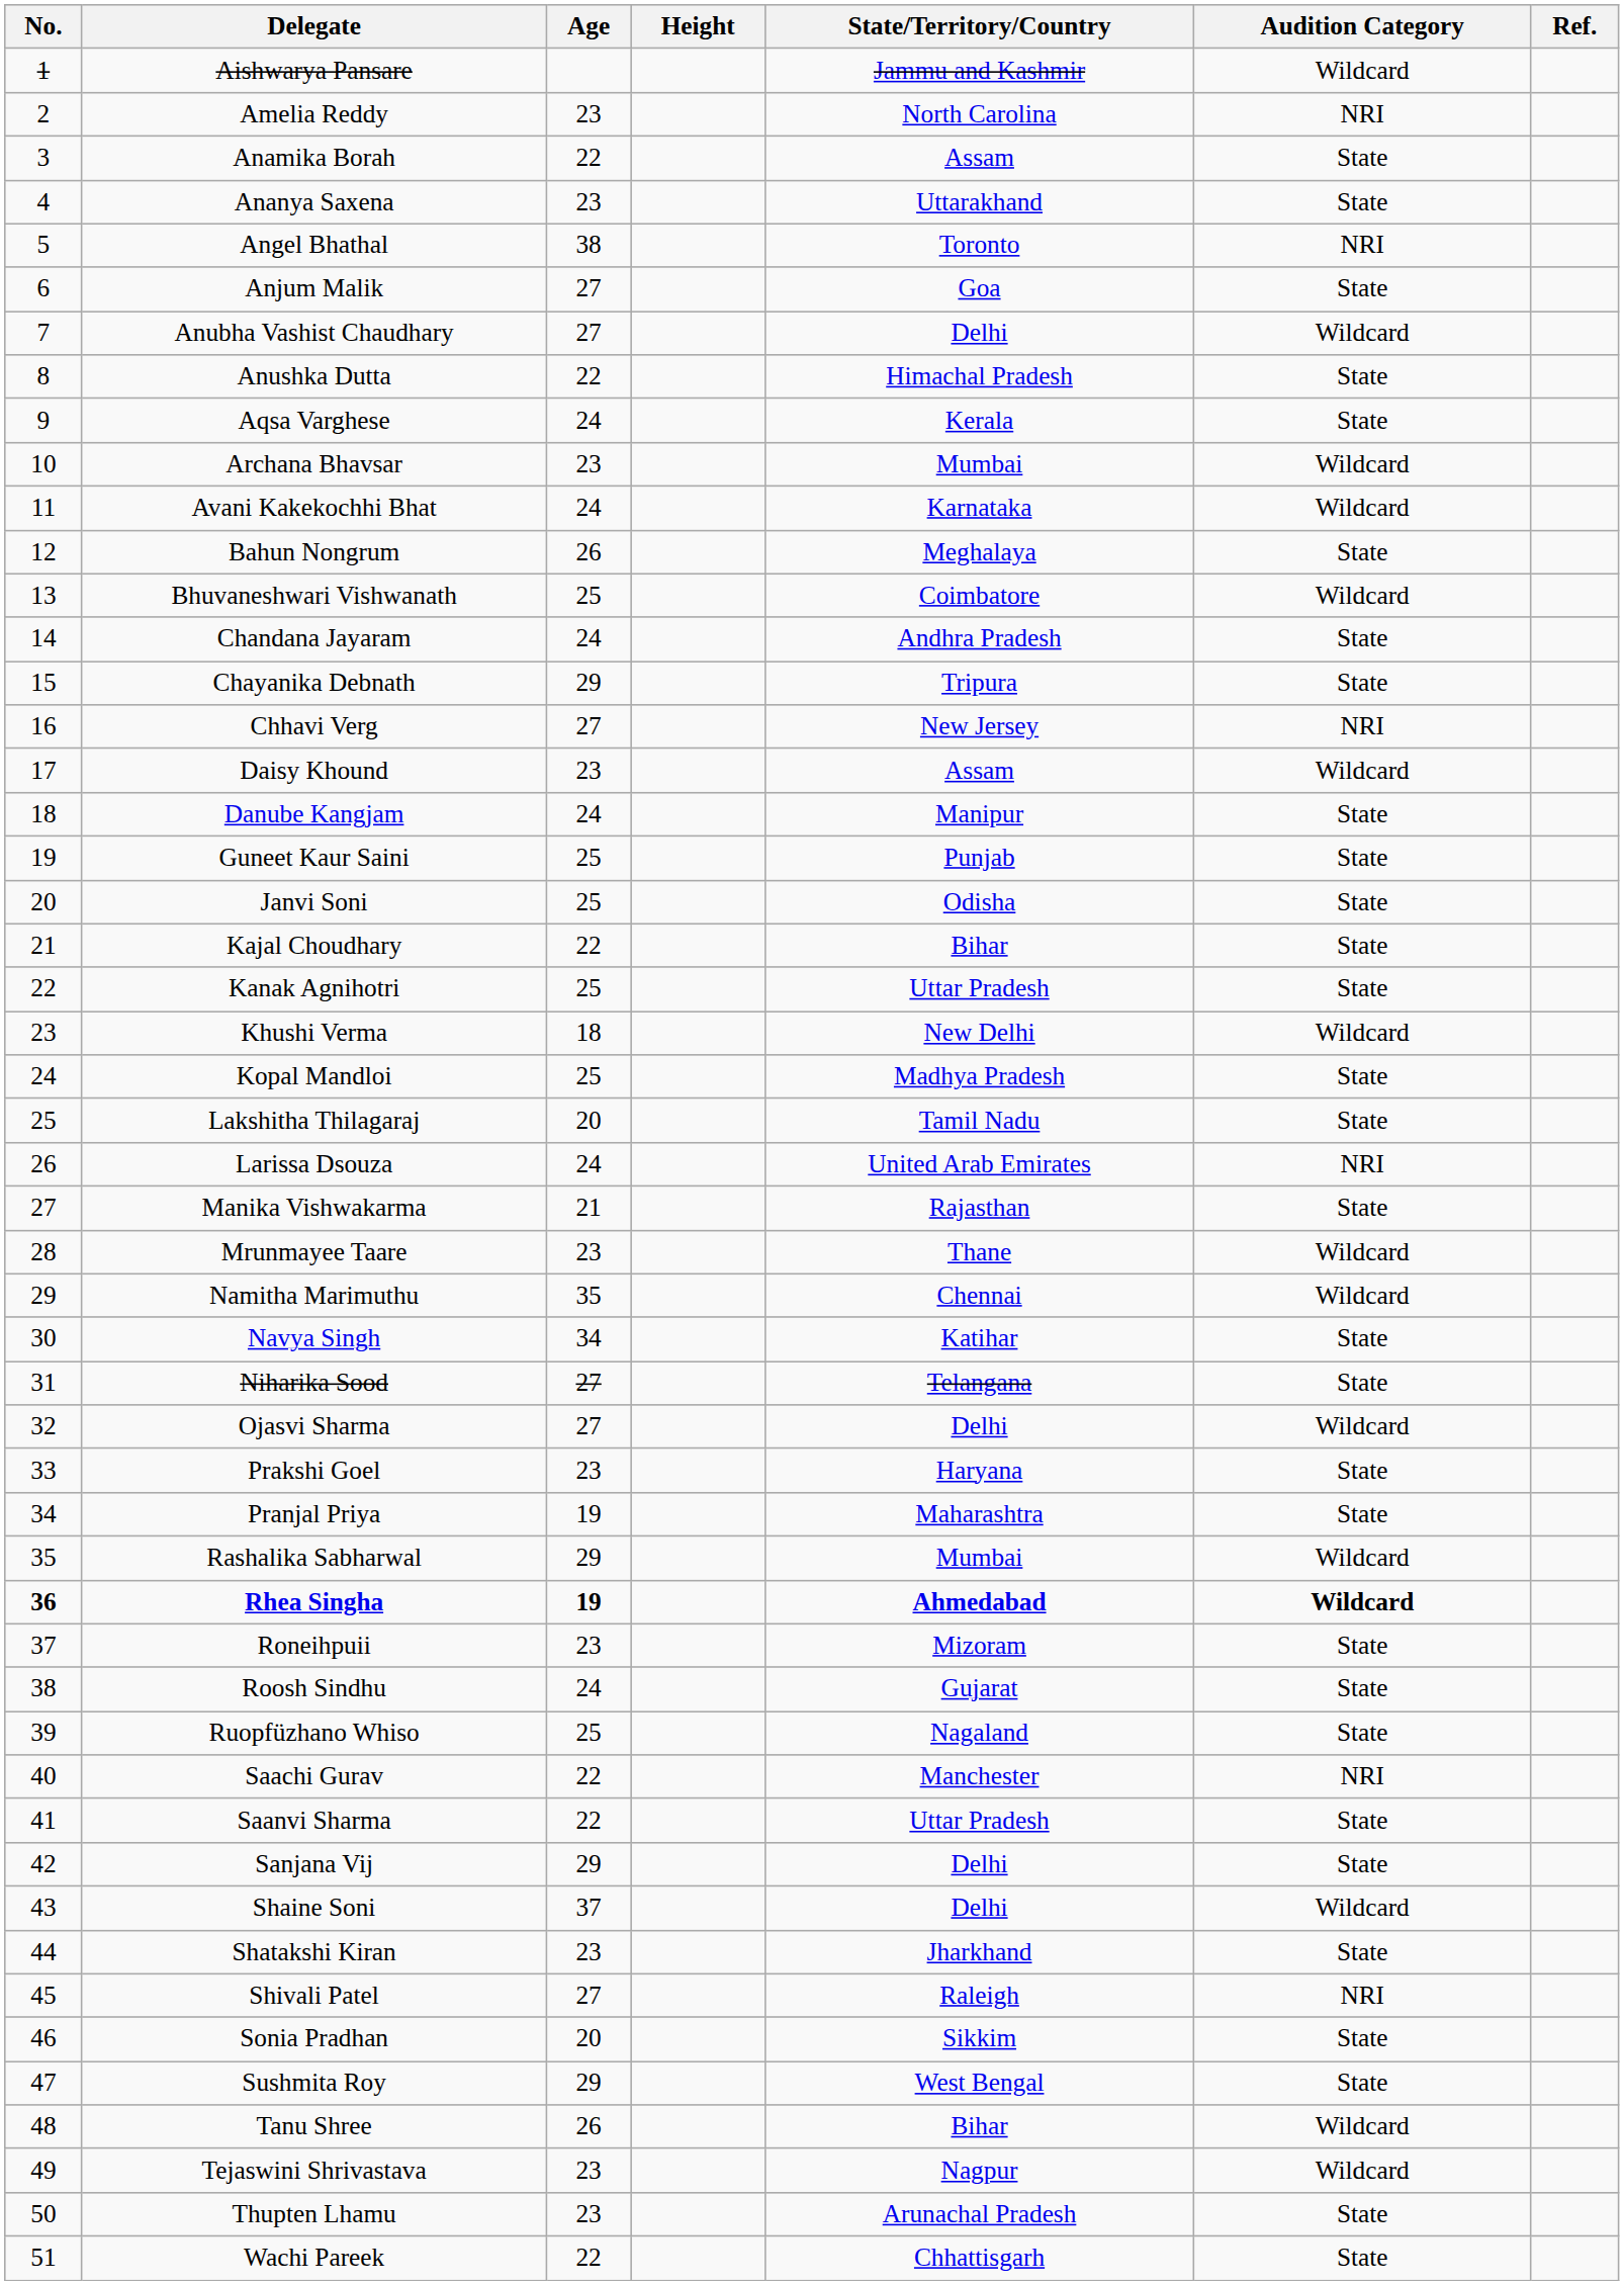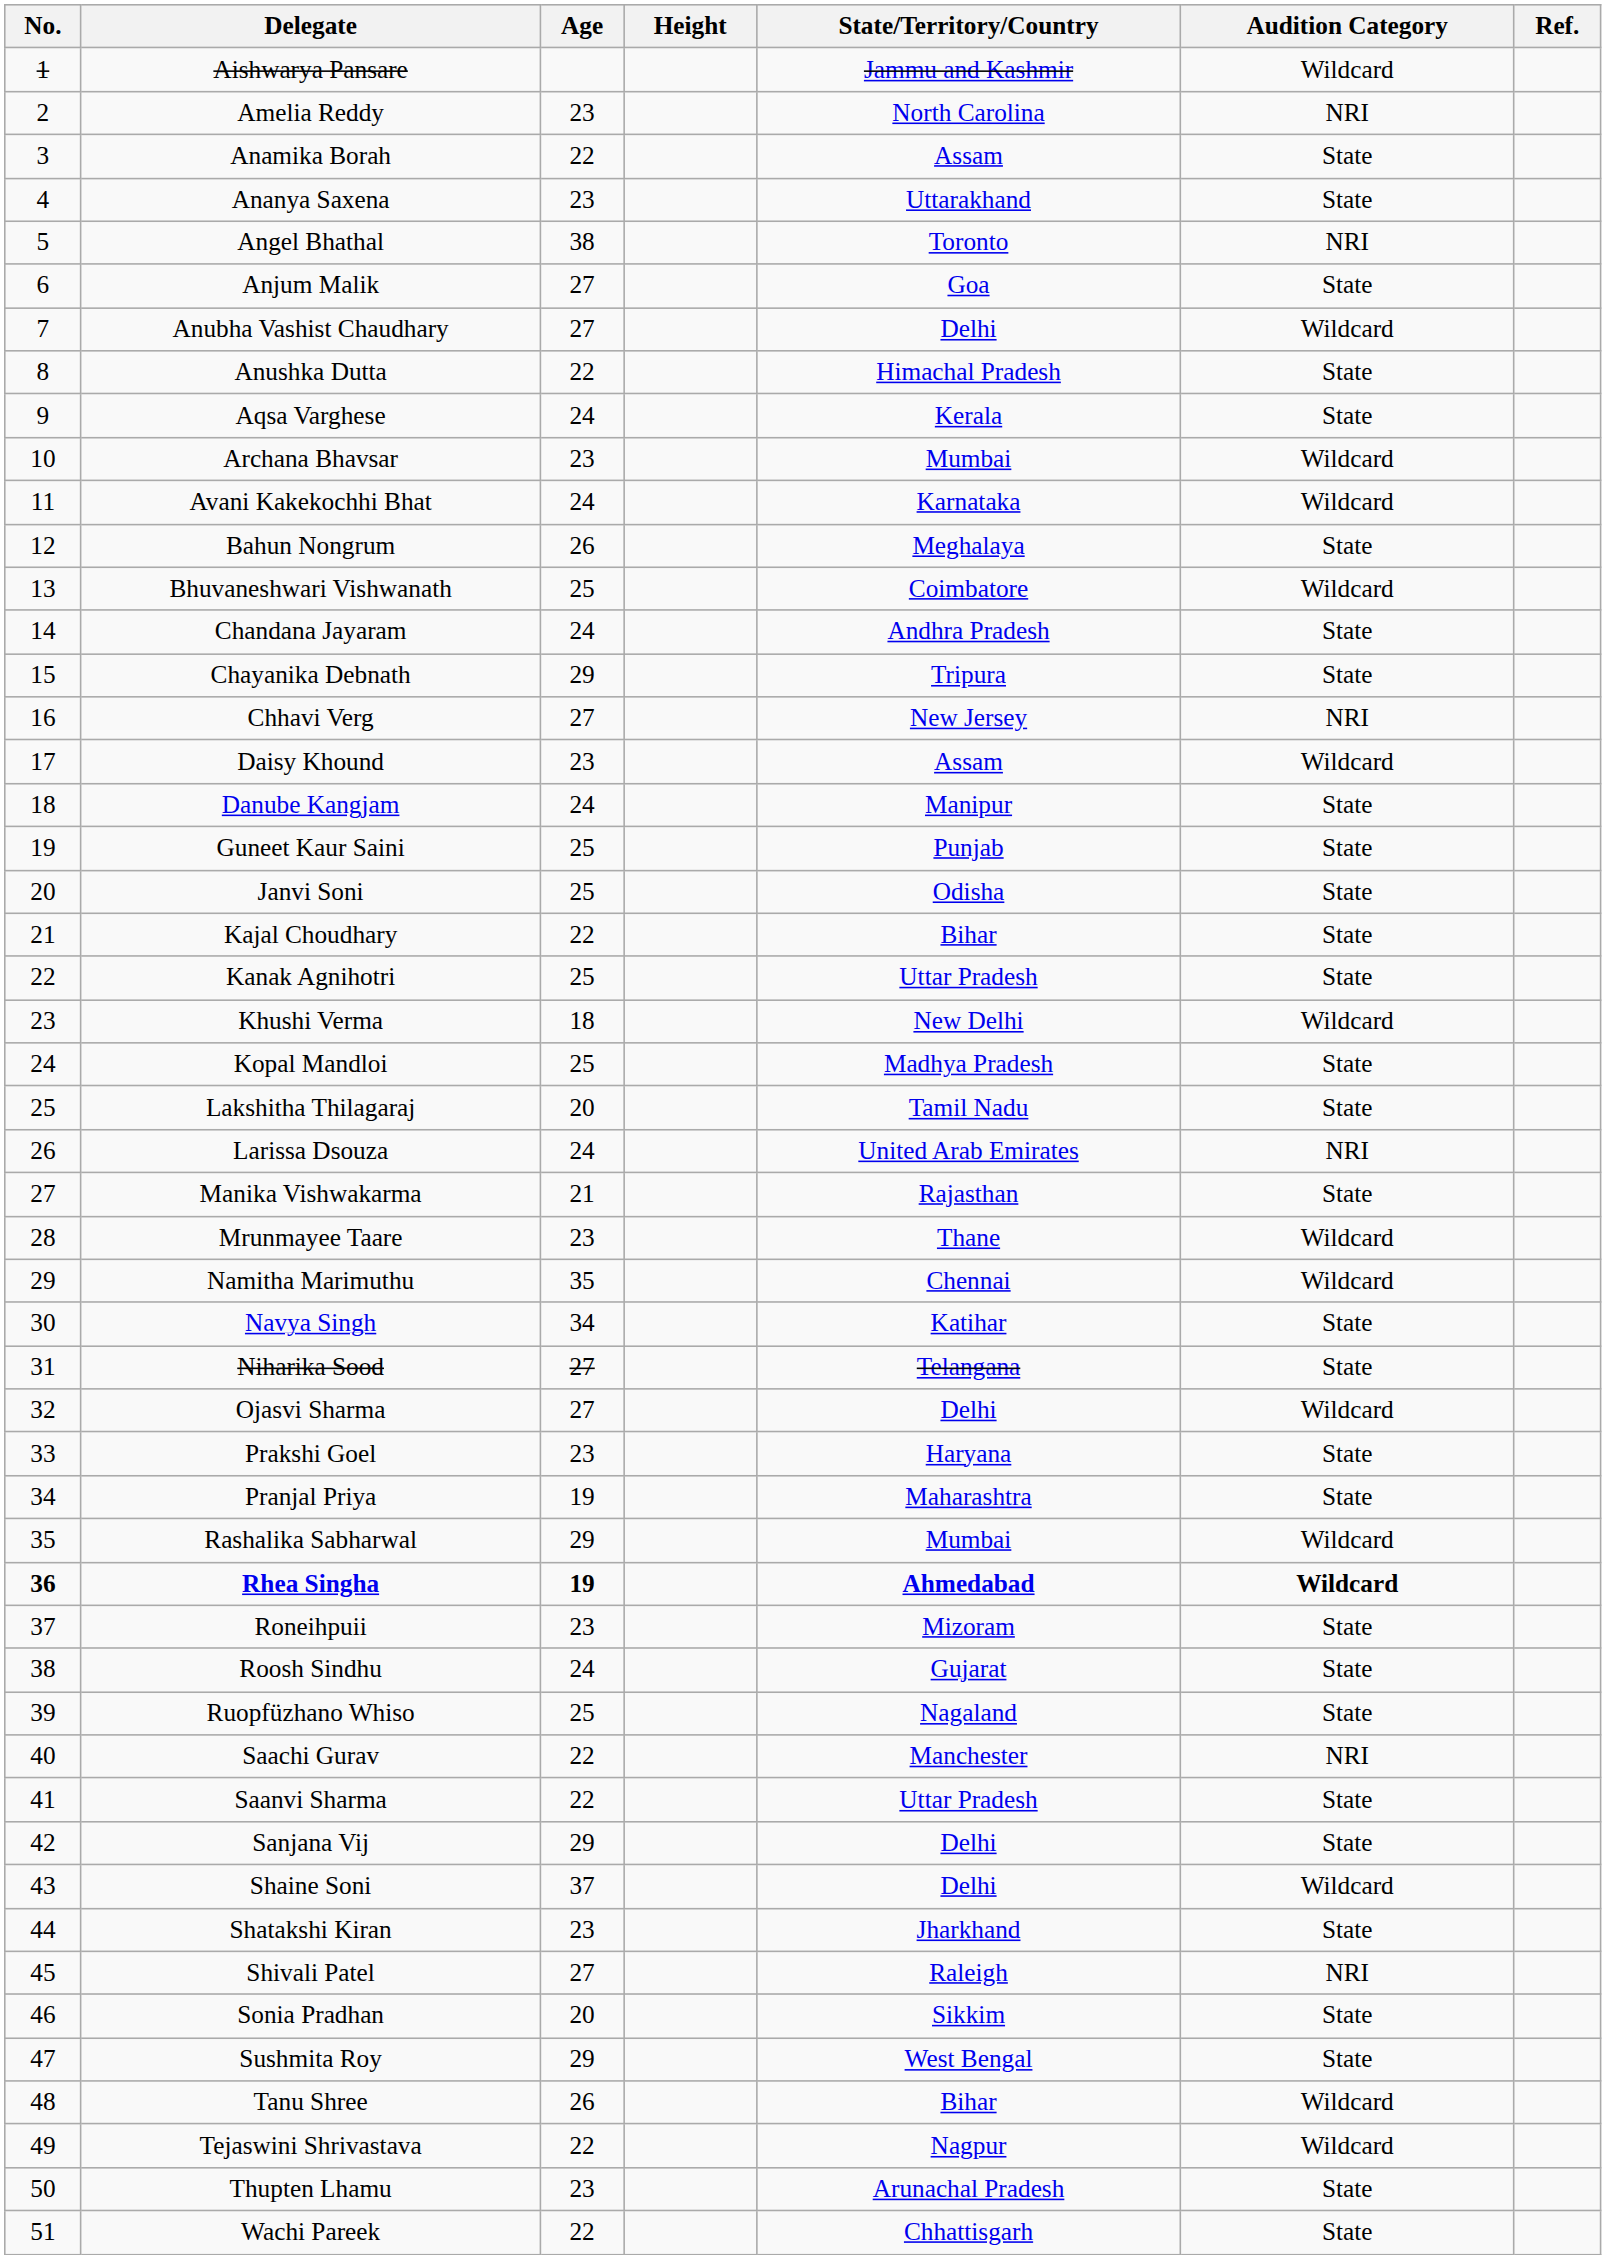 <table class="wikitable" style="text-align:center; line-height:20px; font-size:100%; width:80%;">
 <tr>
 <th>No.</th>
 <th>Delegate</th>
 <th>Age</th>
 <th>Height</th>
 <th>State/Territory/Country</th>
 <th>Audition Category</th>
 <th>Ref.</th>
 </tr>
 <tr>
 <td><s>1</s></td>
 <td><s>Aishwarya Pansare</s></td>
 <td></td>
 <td></td>
 <td><s><a href='#'>Jammu and Kashmir</a></s></td>
 <td>Wildcard</td>
 <td></td>
 </tr>
 <tr>
 <td>2</td>
 <td>Amelia Reddy</td>
 <td>23</td>
 <td></td>
 <td><a href='#'>North Carolina</a></td>
 <td>NRI</td>
 <td></td>
 </tr>
 <tr>
 <td>3</td>
 <td>Anamika Borah</td>
 <td>22</td>
 <td></td>
 <td><a href='#'>Assam</a></td>
 <td>State</td>
 <td></td>
 </tr>
 <tr>
 <td>4</td>
 <td>Ananya Saxena</td>
 <td>23</td>
 <td></td>
 <td><a href='#'>Uttarakhand</a></td>
 <td>State</td>
 <td></td>
 </tr>
 <tr>
 <td>5</td>
 <td>Angel Bhathal</td>
 <td>38</td>
 <td></td>
 <td><a href='#'>Toronto</a></td>
 <td>NRI</td>
 <td></td>
 </tr>
 <tr>
 <td>6</td>
 <td>Anjum Malik</td>
 <td>27</td>
 <td></td>
 <td><a href='#'>Goa</a></td>
 <td>State</td>
 <td></td>
 </tr>
 <tr>
 <td>7</td>
 <td>Anubha Vashist Chaudhary</td>
 <td>27</td>
 <td></td>
 <td><a href='#'>Delhi</a></td>
 <td>Wildcard</td>
 <td></td>
 </tr>
 <tr>
 <td>8</td>
 <td>Anushka Dutta</td>
 <td>22</td>
 <td></td>
 <td><a href='#'>Himachal Pradesh</a></td>
 <td>State</td>
 <td></td>
 </tr>
 <tr>
 <td>9</td>
 <td>Aqsa Varghese</td>
 <td>24</td>
 <td></td>
 <td><a href='#'>Kerala</a></td>
 <td>State</td>
 <td></td>
 </tr>
 <tr>
 <td>10</td>
 <td>Archana Bhavsar</td>
 <td>23</td>
 <td></td>
 <td><a href='#'>Mumbai</a></td>
 <td>Wildcard</td>
 <td></td>
 </tr>
 <tr>
 <td>11</td>
 <td>Avani Kakekochhi Bhat</td>
 <td>24</td>
 <td></td>
 <td><a href='#'>Karnataka</a></td>
 <td>Wildcard</td>
 <td></td>
 </tr>
 <tr>
 <td>12</td>
 <td>Bahun Nongrum</td>
 <td>26</td>
 <td></td>
 <td><a href='#'>Meghalaya</a></td>
 <td>State</td>
 <td></td>
 </tr>
 <tr>
 <td>13</td>
 <td>Bhuvaneshwari Vishwanath</td>
 <td>25</td>
 <td></td>
 <td><a href='#'>Coimbatore</a></td>
 <td>Wildcard</td>
 <td></td>
 </tr>
 <tr>
 <td>14</td>
 <td>Chandana Jayaram</td>
 <td>24</td>
 <td></td>
 <td><a href='#'>Andhra Pradesh</a></td>
 <td>State</td>
 <td></td>
 </tr>
 <tr>
 <td>15</td>
 <td>Chayanika Debnath</td>
 <td>29</td>
 <td></td>
 <td><a href='#'>Tripura</a></td>
 <td>State</td>
 <td></td>
 </tr>
 <tr>
 <td>16</td>
 <td>Chhavi Verg</td>
 <td>27</td>
 <td></td>
 <td><a href='#'>New Jersey</a></td>
 <td>NRI</td>
 <td></td>
 </tr>
 <tr>
 <td>17</td>
 <td>Daisy Khound</td>
 <td>23</td>
 <td></td>
 <td><a href='#'>Assam</a></td>
 <td>Wildcard</td>
 <td></td>
 </tr>
 <tr>
 <td>18</td>
 <td><a href='#'>Danube Kangjam</a></td>
 <td>24</td>
 <td></td>
 <td><a href='#'>Manipur</a></td>
 <td>State</td>
 <td></td>
 </tr>
 <tr>
 <td>19</td>
 <td>Guneet Kaur Saini</td>
 <td>25</td>
 <td></td>
 <td><a href='#'>Punjab</a></td>
 <td>State</td>
 <td></td>
 </tr>
 <tr>
 <td>20</td>
 <td>Janvi Soni</td>
 <td>25</td>
 <td></td>
 <td><a href='#'>Odisha</a></td>
 <td>State</td>
 <td></td>
 </tr>
 <tr>
 <td>21</td>
 <td>Kajal Choudhary</td>
 <td>22</td>
 <td></td>
 <td><a href='#'>Bihar</a></td>
 <td>State</td>
 <td></td>
 </tr>
 <tr>
 <td>22</td>
 <td>Kanak Agnihotri</td>
 <td>25</td>
 <td></td>
 <td><a href='#'>Uttar Pradesh</a></td>
 <td>State</td>
 <td></td>
 </tr>
 <tr>
 <td>23</td>
 <td>Khushi Verma</td>
 <td>18</td>
 <td></td>
 <td><a href='#'>New Delhi</a></td>
 <td>Wildcard</td>
 <td></td>
 </tr>
 <tr>
 <td>24</td>
 <td>Kopal Mandloi</td>
 <td>25</td>
 <td></td>
 <td><a href='#'>Madhya Pradesh</a></td>
 <td>State</td>
 <td></td>
 </tr>
 <tr>
 <td>25</td>
 <td>Lakshitha Thilagaraj</td>
 <td>20</td>
 <td></td>
 <td><a href='#'>Tamil Nadu</a></td>
 <td>State</td>
 <td></td>
 </tr>
 <tr>
 <td>26</td>
 <td>Larissa Dsouza</td>
 <td>24</td>
 <td></td>
 <td><a href='#'>United Arab Emirates</a></td>
 <td>NRI</td>
 <td></td>
 </tr>
 <tr>
 <td>27</td>
 <td>Manika Vishwakarma</td>
 <td>21</td>
 <td></td>
 <td><a href='#'>Rajasthan</a></td>
 <td>State</td>
 <td></td>
 </tr>
 <tr>
 <td>28</td>
 <td>Mrunmayee Taare</td>
 <td>23</td>
 <td></td>
 <td><a href='#'>Thane</a></td>
 <td>Wildcard</td>
 <td></td>
 </tr>
 <tr>
 <td>29</td>
 <td>Namitha Marimuthu</td>
 <td>35</td>
 <td></td>
 <td><a href='#'>Chennai</a></td>
 <td>Wildcard</td>
 <td></td>
 </tr>
 <tr>
 <td>30</td>
 <td><a href='#'>Navya Singh</a></td>
 <td>34</td>
 <td></td>
 <td><a href='#'>Katihar</a></td>
 <td>State</td>
 <td></td>
 </tr>
 <tr>
 <td>31</td>
 <td><s>Niharika Sood</s></td>
 <td><s>27</s></td>
 <td><s></s></td>
 <td><s><a href='#'>Telangana</a></s></td>
 <td>State</td>
 <td></td>
 </tr>
 <tr>
 <td>32</td>
 <td>Ojasvi Sharma</td>
 <td>27</td>
 <td></td>
 <td><a href='#'>Delhi</a></td>
 <td>Wildcard</td>
 <td></td>
 </tr>
 <tr>
 <td>33</td>
 <td>Prakshi Goel</td>
 <td>23</td>
 <td></td>
 <td><a href='#'>Haryana</a></td>
 <td>State</td>
 <td></td>
 </tr>
 <tr>
 <td>34</td>
 <td>Pranjal Priya</td>
 <td>19</td>
 <td></td>
 <td><a href='#'>Maharashtra</a></td>
 <td>State</td>
 <td></td>
 </tr>
 <tr>
 <td>35</td>
 <td>Rashalika Sabharwal</td>
 <td>29</td>
 <td></td>
 <td><a href='#'>Mumbai</a></td>
 <td>Wildcard</td>
 <td></td>
 </tr>
 <tr>
 <td><strong>36</strong></td>
 <td><strong><a href='#'>Rhea Singha</a></strong></td>
 <td><strong>19</strong></td>
 <td><strong></strong></td>
 <td><strong><a href='#'>Ahmedabad</a></strong></td>
 <td><strong>Wildcard</strong></td>
 <td></td>
 </tr>
 <tr>
 <td>37</td>
 <td>Roneihpuii</td>
 <td>23</td>
 <td></td>
 <td><a href='#'>Mizoram</a></td>
 <td>State</td>
 <td></td>
 </tr>
 <tr>
 <td>38</td>
 <td>Roosh Sindhu</td>
 <td>24</td>
 <td></td>
 <td><a href='#'>Gujarat</a></td>
 <td>State</td>
 <td></td>
 </tr>
 <tr>
 <td>39</td>
 <td>Ruopfüzhano Whiso</td>
 <td>25</td>
 <td></td>
 <td><a href='#'>Nagaland</a></td>
 <td>State</td>
 <td></td>
 </tr>
 <tr>
 <td>40</td>
 <td>Saachi Gurav</td>
 <td>22</td>
 <td></td>
 <td><a href='#'>Manchester</a></td>
 <td>NRI</td>
 <td></td>
 </tr>
 <tr>
 <td>41</td>
 <td>Saanvi Sharma</td>
 <td>22</td>
 <td></td>
 <td><a href='#'>Uttar Pradesh</a></td>
 <td>State</td>
 <td></td>
 </tr>
 <tr>
 <td>42</td>
 <td>Sanjana Vij</td>
 <td>29</td>
 <td></td>
 <td><a href='#'>Delhi</a></td>
 <td>State</td>
 <td></td>
 </tr>
 <tr>
 <td>43</td>
 <td>Shaine Soni</td>
 <td>37</td>
 <td></td>
 <td><a href='#'>Delhi</a></td>
 <td>Wildcard</td>
 <td></td>
 </tr>
 <tr>
 <td>44</td>
 <td>Shatakshi Kiran</td>
 <td>23</td>
 <td></td>
 <td><a href='#'>Jharkhand</a></td>
 <td>State</td>
 <td></td>
 </tr>
 <tr>
 <td>45</td>
 <td>Shivali Patel</td>
 <td>27</td>
 <td></td>
 <td><a href='#'>Raleigh</a></td>
 <td>NRI</td>
 <td></td>
 </tr>
 <tr>
 <td>46</td>
 <td>Sonia Pradhan</td>
 <td>20</td>
 <td></td>
 <td><a href='#'>Sikkim</a></td>
 <td>State</td>
 <td></td>
 </tr>
 <tr>
 <td>47</td>
 <td>Sushmita Roy</td>
 <td>29</td>
 <td></td>
 <td><a href='#'>West Bengal</a></td>
 <td>State</td>
 <td></td>
 </tr>
 <tr>
 <td>48</td>
 <td>Tanu Shree</td>
 <td>26</td>
 <td></td>
 <td><a href='#'>Bihar</a></td>
 <td>Wildcard</td>
 <td></td>
 </tr>
 <tr>
 <td>49</td>
 <td>Tejaswini Shrivastava</td>
-<td>23</td>
+<td>22</td>
 <td></td>
 <td><a href='#'>Nagpur</a></td>
 <td>Wildcard</td>
 <td></td>
 </tr>
 <tr>
 <td>50</td>
 <td>Thupten Lhamu</td>
 <td>23</td>
 <td></td>
 <td><a href='#'>Arunachal Pradesh</a></td>
 <td>State</td>
 <td></td>
 </tr>
 <tr>
 <td>51</td>
 <td>Wachi Pareek</td>
 <td>22</td>
 <td></td>
 <td><a href='#'>Chhattisgarh</a></td>
 <td>State</td>
 <td></td>
 </tr>
 </table>
